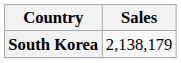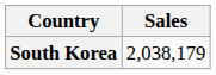 <table class="wikitable plainrowheaders">
 <tr>
 <th>Country</th>
 <th>Sales</th>
 </tr>
 <tr>
 <th scope="row">South Korea</th>
-<td>2,138,179</td>
+<td>2,038,179</td>
 </tr>
 <tr>
 </tr>
 </table>
